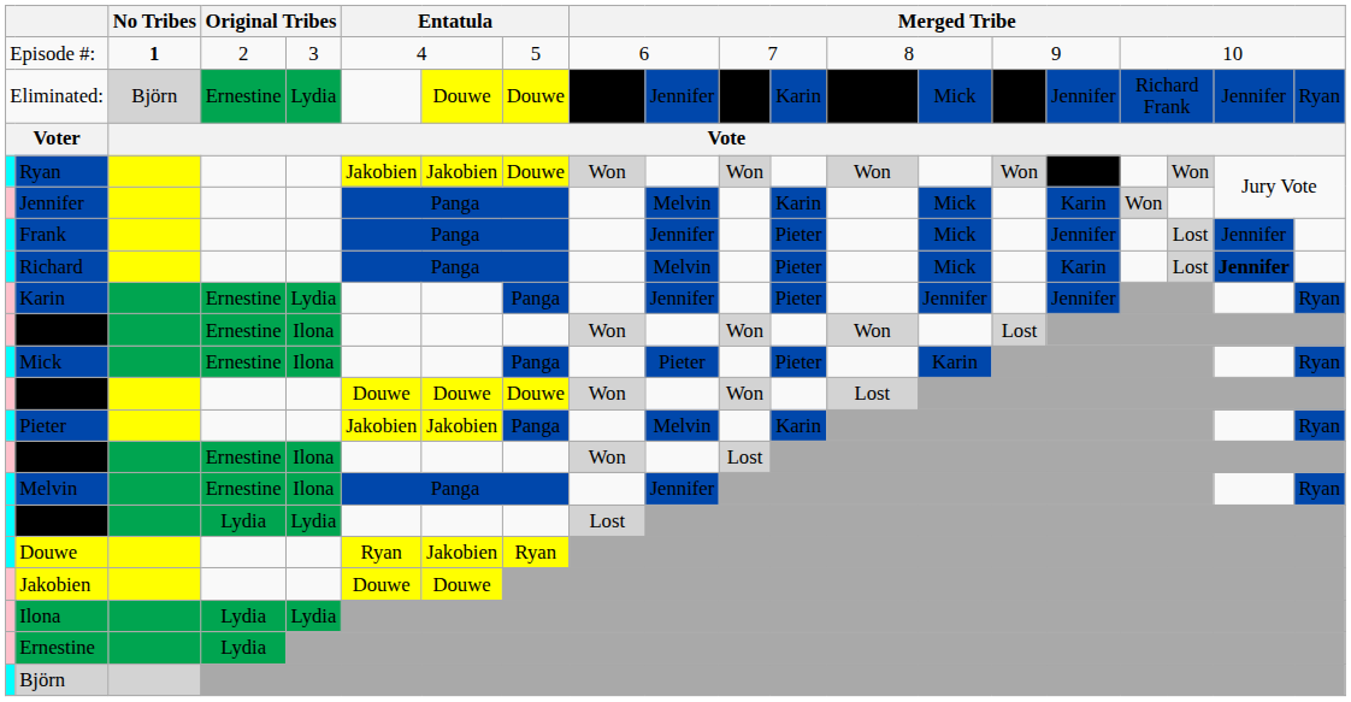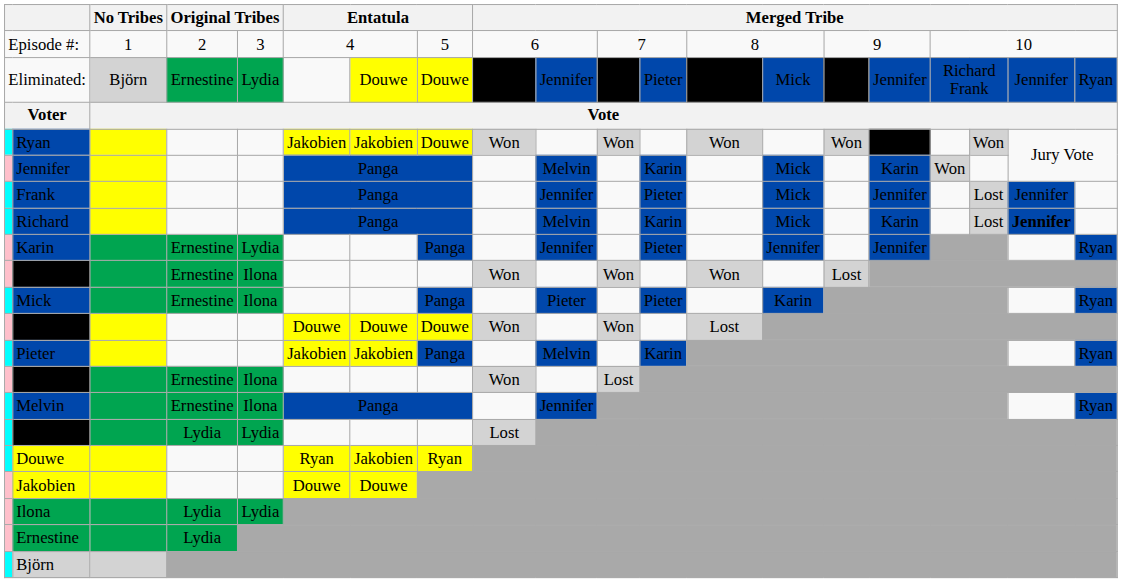 <table class="wikitable" style="text-align:center">
 <tr>
 <th colspan=2></th>
 <th colspan=1>No Tribes</th>
 <th colspan=2>Original Tribes</th>
 <th colspan=3>Entatula</th>
 <th colspan=12>Merged Tribe</th>
 </tr>
 <tr>
 <td colspan=2 align="left">Episode #:</td>
-<td colspan=1><strong>1</strong></td>
+<td colspan=1>1</td>
 <td>2</td>
 <td>3</td>
 <td colspan=2>4</td>
 <td>5</td>
 <td colspan=2>6</td>
 <td colspan=2>7</td>
 <td colspan=2>8</td>
 <td colspan=2>9</td>
 <td colspan=4>10</td>
 </tr>
 <tr>
 <td colspan=2 align="left">Eliminated:</td>
 <td bgcolor="lightgray">Björn<br></td>
 <td bgcolor="#00A550">Ernestine<br></td>
 <td bgcolor="#00A550">Lydia</td>
 <td></td>
 <td bgcolor="yellow">Douwe</td>
 <td bgcolor="yellow">Douwe<br></td>
 <td bgcolor="#000000"><span>Maxime<br></span></td>
 <td bgcolor="#0047AB"><span>Jennifer</span></td>
 <td bgcolor="#000000"><span>Fleur<br></span></td>
-<td bgcolor="#0047AB"><span>Karin</span></td>
+<td bgcolor="#0047AB"><span>Pieter<br></span></td>
 <td bgcolor="#000000"><span>Veronique<br></span></td>
 <td bgcolor="#0047AB"><span>Mick<br></span></td>
 <td bgcolor="#000000"><span>Lydia<br></span></td>
 <td bgcolor="#0047AB"><span>Jennifer</span></td>
 <td colspan=2 bgcolor="#0047AB"><span>Richard<br>Frank<br></span></td>
 <td bgcolor="#0047AB"><span>Jennifer<br></span></td>
 <td bgcolor="#0047AB"><span>Ryan<br></span></td>
 </tr>
 <tr>
 <th colspan=2>Voter</th>
 <th colspan=18>Vote</th>
 </tr>
 <tr>
 <td style="background:cyan"></td>
 <td align="left" bgcolor="#0047AB"><span>Ryan</span></td>
 <td bgcolor="yellow"></td>
 <td></td>
 <td></td>
 <td bgcolor="yellow">Jakobien</td>
 <td bgcolor="yellow">Jakobien</td>
 <td bgcolor="yellow">Douwe</td>
 <td bgcolor="lightgray">Won</td>
 <td></td>
 <td bgcolor="lightgray">Won</td>
 <td></td>
 <td bgcolor="lightgray">Won</td>
 <td></td>
 <td bgcolor="lightgray">Won</td>
 <td bgcolor="#000000"><span>Hidden</span></td>
 <td></td>
 <td bgcolor="lightgray">Won</td>
 <td colspan=2 rowspan=2>Jury Vote</td>
 </tr>
 <tr>
 <td style="background:pink"></td>
 <td align="left" bgcolor="#0047AB"><span>Jennifer</span></td>
 <td bgcolor="yellow"></td>
 <td></td>
 <td></td>
 <td colspan=3 bgcolor="#0047AB"><span>Panga</span></td>
 <td></td>
 <td bgcolor="#0047AB"><span>Melvin</span></td>
 <td></td>
 <td bgcolor="#0047AB"><span>Karin</span></td>
 <td></td>
 <td bgcolor="#0047AB"><span>Mick</span></td>
 <td></td>
 <td bgcolor="#0047AB"><span>Karin</span></td>
 <td bgcolor="lightgray">Won</td>
 <td></td>
 </tr>
 <tr>
 <td style="background:cyan"></td>
 <td align="left" bgcolor="#0047AB"><span>Frank</span></td>
 <td bgcolor="yellow"></td>
 <td></td>
 <td></td>
 <td colspan=3 bgcolor="#0047AB"><span>Panga</span></td>
 <td></td>
 <td bgcolor="#0047AB"><span>Jennifer</span></td>
 <td></td>
 <td bgcolor="#0047AB"><span>Pieter</span></td>
 <td></td>
 <td bgcolor="#0047AB"><span>Mick</span></td>
 <td></td>
 <td bgcolor="#0047AB"><span>Jennifer</span></td>
 <td></td>
 <td bgcolor="lightgray">Lost</td>
 <td bgcolor="#0047AB"><span>Jennifer</span></td>
 <td></td>
 </tr>
 <tr>
 <td style="background:cyan"></td>
 <td align="left" bgcolor="#0047AB"><span>Richard</span></td>
 <td bgcolor="yellow"></td>
 <td></td>
 <td></td>
 <td colspan=3 bgcolor="#0047AB"><span>Panga</span></td>
 <td></td>
 <td bgcolor="#0047AB"><span>Melvin</span></td>
 <td></td>
-<td bgcolor="#0047AB"><span>Pieter<br></span></td>
+<td bgcolor="#0047AB"><span>Karin</span></td>
 <td></td>
 <td bgcolor="#0047AB"><span>Mick</span></td>
 <td></td>
 <td bgcolor="#0047AB"><span>Karin</span></td>
 <td></td>
 <td bgcolor="lightgray">Lost</td>
 <td bgcolor="#0047AB"><strong><span>Jennifer</span></strong></td>
 <td></td>
 </tr>
 <tr>
 <td style="background:pink"></td>
 <td bgcolor="#0047AB" align="left"><span>Karin</span></td>
 <td bgcolor="#00A550"></td>
 <td bgcolor="#00A550">Ernestine</td>
 <td bgcolor="#00A550">Lydia</td>
 <td></td>
 <td></td>
 <td bgcolor="#0047AB"><span>Panga</span></td>
 <td></td>
 <td bgcolor="#0047AB"><span>Jennifer</span></td>
 <td></td>
 <td bgcolor="#0047AB"><span>Pieter</span></td>
 <td></td>
 <td bgcolor="#0047AB"><span>Jennifer</span></td>
 <td></td>
 <td bgcolor="#0047AB"><span>Jennifer</span></td>
 <td bgcolor="darkgray" colspan=2></td>
 <td></td>
 <td bgcolor="#0047AB"><span>Ryan</span></td>
 </tr>
 <tr>
 <td style="background:pink"></td>
 <td bgcolor="#000000" align="left"><span>Lydia</span></td>
 <td bgcolor="#00A550"></td>
 <td bgcolor="#00A550">Ernestine</td>
 <td bgcolor="#00A550">Ilona</td>
 <td></td>
 <td></td>
 <td></td>
 <td bgcolor="lightgray">Won</td>
 <td></td>
 <td bgcolor="lightgray">Won</td>
 <td></td>
 <td bgcolor="lightgray">Won</td>
 <td></td>
 <td bgcolor="lightgray">Lost</td>
 <td bgcolor="darkgray" colspan=5></td>
 </tr>
 <tr>
 <td style="background:cyan"></td>
 <td bgcolor="#0047AB" align="left"><span>Mick</span></td>
 <td bgcolor="#00A550"></td>
 <td bgcolor="#00A550">Ernestine</td>
 <td bgcolor="#00A550">Ilona</td>
 <td></td>
 <td></td>
 <td bgcolor="#0047AB"><span>Panga</span></td>
 <td></td>
 <td bgcolor="#0047AB"><span>Pieter</span></td>
 <td></td>
 <td bgcolor="#0047AB"><span>Pieter</span></td>
 <td></td>
 <td bgcolor="#0047AB"><span>Karin</span></td>
 <td bgcolor="darkgray" colspan=4></td>
 <td></td>
 <td bgcolor="#0047AB"><span>Ryan</span></td>
 </tr>
 <tr>
 <td style="background:pink"></td>
 <td align="left" bgcolor="#000000"><span>Veronique</span></td>
 <td bgcolor="yellow"></td>
 <td></td>
 <td></td>
 <td bgcolor="yellow">Douwe</td>
 <td bgcolor="yellow">Douwe</td>
 <td bgcolor="yellow">Douwe</td>
 <td bgcolor="lightgray">Won</td>
 <td></td>
 <td bgcolor="lightgray">Won</td>
 <td></td>
 <td bgcolor="lightgray">Lost</td>
 <td bgcolor="darkgray" colspan=7></td>
 </tr>
 <tr>
 <td style="background:cyan"></td>
 <td align="left" bgcolor="#0047AB"><span>Pieter</span></td>
 <td bgcolor="yellow"></td>
 <td></td>
 <td></td>
 <td bgcolor="yellow">Jakobien</td>
 <td bgcolor="yellow">Jakobien</td>
 <td bgcolor="#0047AB"><span>Panga</span></td>
 <td></td>
 <td bgcolor="#0047AB"><span>Melvin</span></td>
 <td></td>
 <td bgcolor="#0047AB"><span>Karin</span></td>
 <td bgcolor="darkgray" colspan=6></td>
 <td></td>
 <td bgcolor="#0047AB"><span>Ryan</span></td>
 </tr>
 <tr>
 <td style="background:pink"></td>
 <td align="left" bgcolor="#000000"><span>Fleur</span></td>
 <td bgcolor="#00A550"></td>
 <td bgcolor="#00A550">Ernestine</td>
 <td bgcolor="#00A550">Ilona</td>
 <td></td>
 <td></td>
 <td></td>
 <td bgcolor="lightgray">Won</td>
 <td></td>
 <td bgcolor="lightgray">Lost</td>
 <td bgcolor="darkgray" colspan=9></td>
 </tr>
 <tr>
 <td style="background:cyan"></td>
 <td bgcolor="#0047AB" align="left"><span>Melvin</span></td>
 <td bgcolor="#00A550"></td>
 <td bgcolor="#00A550">Ernestine</td>
 <td bgcolor="#00A550">Ilona</td>
 <td colspan=3 bgcolor="#0047AB"><span>Panga</span></td>
 <td></td>
 <td bgcolor="#0047AB"><span>Jennifer</span></td>
 <td bgcolor="darkgray" colspan=8></td>
 <td></td>
 <td bgcolor="#0047AB"><span>Ryan</span></td>
 </tr>
 <tr>
 <td style="background:cyan"></td>
 <td align="left" bgcolor="#000000"><span>Maxime</span></td>
 <td bgcolor="#00A550"></td>
 <td bgcolor="#00A550">Lydia</td>
 <td bgcolor="#00A550">Lydia</td>
 <td></td>
 <td></td>
 <td></td>
 <td bgcolor="lightgray">Lost</td>
 <td bgcolor="darkgray" colspan=11></td>
 </tr>
 <tr>
 <td style="background:cyan"></td>
 <td align="left" bgcolor="yellow">Douwe</td>
 <td bgcolor="yellow"></td>
 <td></td>
 <td></td>
 <td bgcolor="yellow">Ryan</td>
 <td bgcolor="yellow">Jakobien</td>
 <td bgcolor="yellow">Ryan</td>
 <td bgcolor="darkgray" colspan=12></td>
 </tr>
 <tr>
 <td style="background:pink"></td>
 <td align="left" bgcolor="yellow">Jakobien</td>
 <td bgcolor="yellow"></td>
 <td></td>
 <td></td>
 <td bgcolor="yellow">Douwe</td>
 <td bgcolor="yellow">Douwe</td>
 <td bgcolor="darkgray" colspan=13></td>
 </tr>
 <tr>
 <td style="background:pink"></td>
 <td align="left" bgcolor="#00A550">Ilona</td>
 <td bgcolor="#00A550"></td>
 <td bgcolor="#00A550">Lydia</td>
 <td bgcolor="#00A550">Lydia</td>
 <td bgcolor="darkgray" colspan=15></td>
 </tr>
 <tr>
 <td style="background:pink"></td>
 <td align="left" bgcolor="#00A550">Ernestine</td>
 <td bgcolor="#00A550"></td>
 <td bgcolor="#00A550">Lydia</td>
 <td bgcolor="darkgray" colspan=16></td>
 </tr>
 <tr>
 <td style="background:cyan"></td>
 <td align="left" bgcolor="lightgray">Björn</td>
 <td bgcolor="lightgray"></td>
 <td bgcolor="darkgray" colspan=17></td>
 </tr>
 <tr>
 </tr>
 </table>
